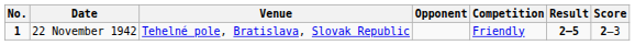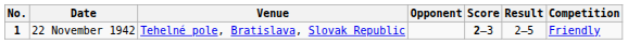 <table class="wikitable plainrowheaders">
 <tr>
 <th>No.</th>
 <th>Date</th>
 <th>Venue</th>
 <th>Opponent</th>
+<th>Score</th>
+<th>Result</th>
 <th>Competition</th>
-<th>Result</th>
-<th>Score</th>
 </tr>
 <tr>
 <td align="center"><strong>1</strong></td>
 <td>22 November 1942</td>
 <td><a href='#'>Tehelné pole</a>, <a href='#'>Bratislava</a>, <a href='#'>Slovak Republic</a></td>
 <td></td>
+<td align="center"><strong>2</strong>–3</td>
+<td align="center">2–5</td>
 <td><a href='#'>Friendly</a></td>
-<td align="center"><strong>2–5</strong></td>
-<td align="center"><strong>2</strong>–3</td>
 </tr>
 </table>
